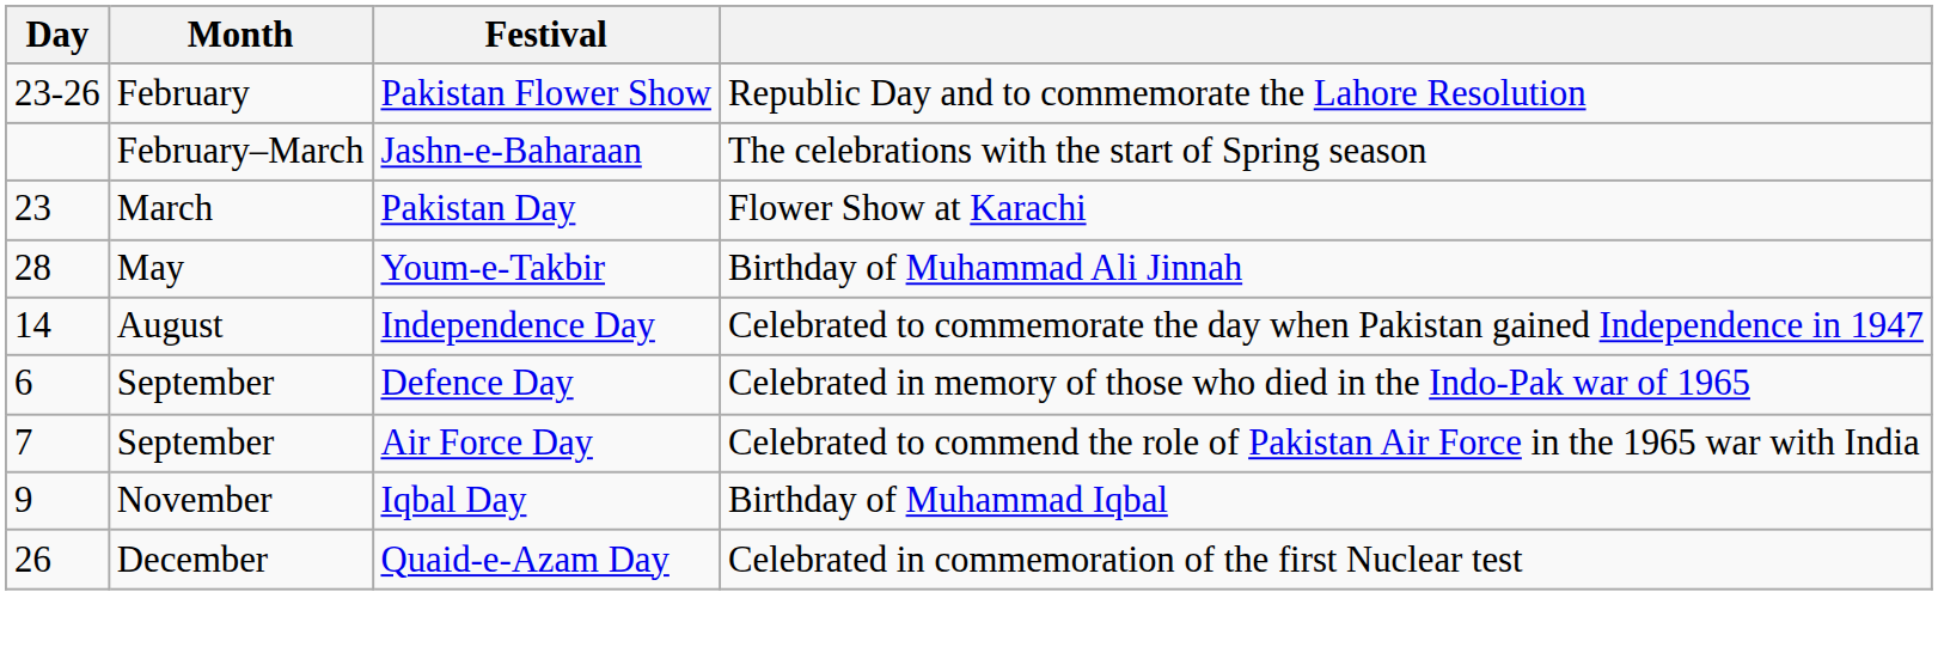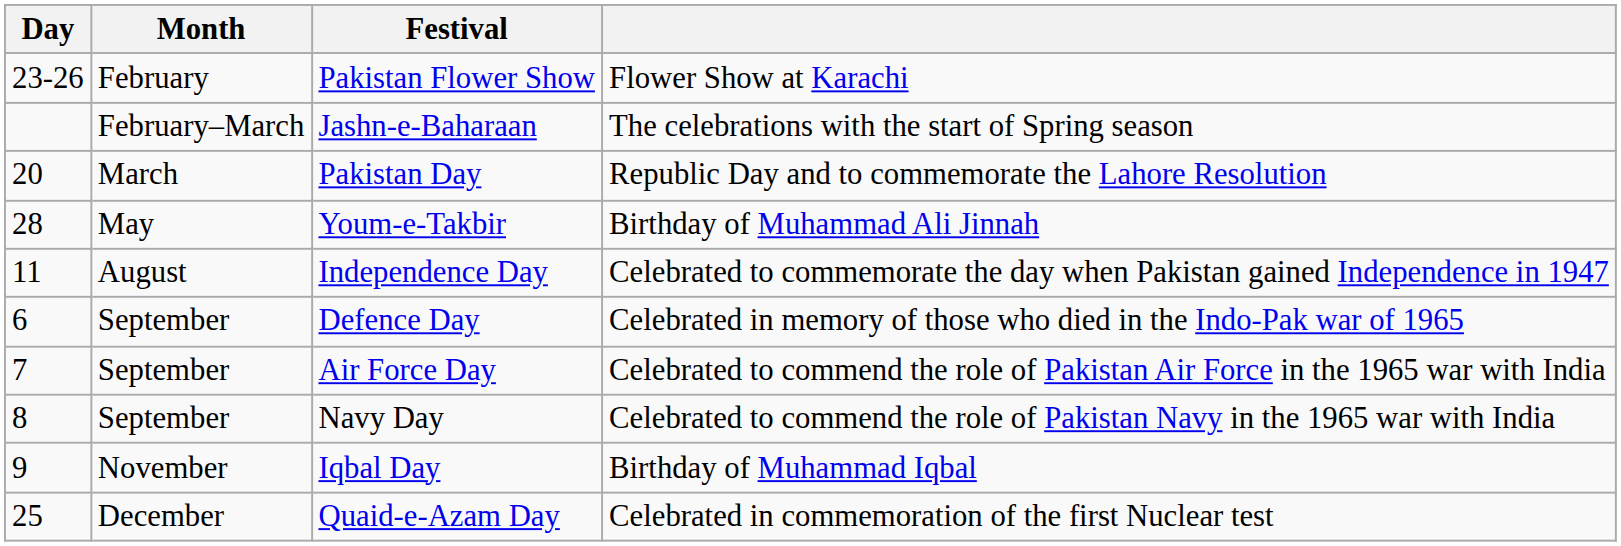 <table class="wikitable">
 <tr>
 <th>Day</th>
 <th>Month</th>
 <th>Festival</th>
 <th></th>
 </tr>
 <tr>
 <td>23-26</td>
 <td>February</td>
 <td><a href='#'>Pakistan Flower Show</a></td>
-<td>Republic Day and to commemorate the <a href='#'>Lahore Resolution</a></td>
+<td>Flower Show at <a href='#'>Karachi</a></td>
 </tr>
 <tr>
 <td></td>
 <td>February–March</td>
 <td><a href='#'>Jashn-e-Baharaan</a></td>
 <td>The celebrations with the start of Spring season</td>
 </tr>
 <tr>
-<td>23</td>
+<td>20</td>
 <td>March</td>
 <td><a href='#'>Pakistan Day</a></td>
-<td>Flower Show at <a href='#'>Karachi</a></td>
+<td>Republic Day and to commemorate the <a href='#'>Lahore Resolution</a></td>
 </tr>
 <tr>
 <td>28</td>
 <td>May</td>
 <td><a href='#'>Youm-e-Takbir</a></td>
 <td>Birthday of <a href='#'>Muhammad Ali Jinnah</a></td>
 </tr>
 <tr>
-<td>14</td>
+<td>11</td>
 <td>August</td>
 <td><a href='#'>Independence Day</a></td>
 <td>Celebrated to commemorate the day when Pakistan gained <a href='#'>Independence in 1947</a></td>
 </tr>
 <tr>
 <td>6</td>
 <td>September</td>
 <td><a href='#'>Defence Day</a></td>
 <td>Celebrated in memory of those who died in the <a href='#'>Indo-Pak war of 1965</a></td>
 </tr>
 <tr>
 <td>7</td>
 <td>September</td>
 <td><a href='#'>Air Force Day</a></td>
 <td>Celebrated to commend the role of <a href='#'>Pakistan Air Force</a> in the 1965 war with India</td>
 </tr>
 <tr>
+<td>8</td>
+<td>September</td>
+<td>Navy Day</td>
+<td>Celebrated to commend the role of <a href='#'>Pakistan Navy</a> in the 1965 war with India</td>
+</tr>
+<tr>
 <td>9</td>
 <td>November</td>
 <td><a href='#'>Iqbal Day</a></td>
 <td>Birthday of <a href='#'>Muhammad Iqbal</a></td>
 </tr>
 <tr>
-<td>26</td>
+<td>25</td>
 <td>December</td>
 <td><a href='#'>Quaid-e-Azam Day</a></td>
 <td>Celebrated in commemoration of the first Nuclear test</td>
 </tr>
 </table>
